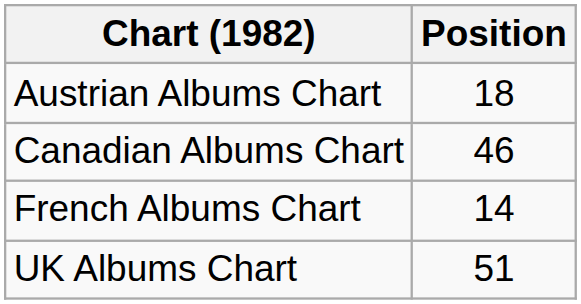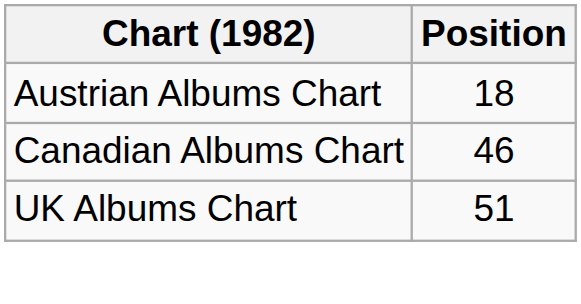 <table class="wikitable sortable" style="text-align:center;">
 <tr>
 <th>Chart (1982)</th>
 <th>Position</th>
 </tr>
 <tr>
 <td align="left">Austrian Albums Chart</td>
 <td>18</td>
 </tr>
 <tr>
 <td align="left">Canadian Albums Chart</td>
 <td>46</td>
 </tr>
 <tr>
-<td align="left">French Albums Chart</td>
-<td>14</td>
-</tr>
-<tr>
 <td align="left">UK Albums Chart</td>
 <td>51</td>
 </tr>
 </table>
